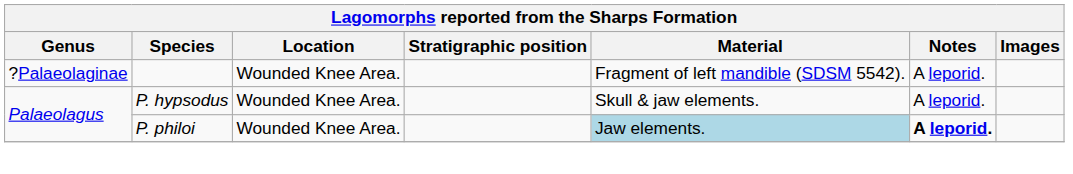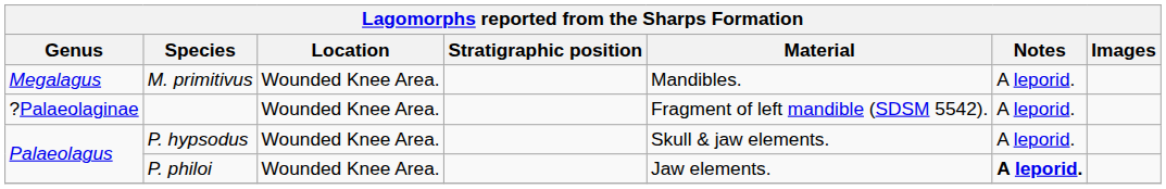 <table class="wikitable" align="center">
 <tr>
 <th colspan="7" align="center"><strong><a href='#'>Lagomorphs</a> reported from the Sharps Formation</strong></th>
 </tr>
 <tr>
 <th>Genus</th>
 <th>Species</th>
 <th>Location</th>
 <th><strong>Stratigraphic position</strong></th>
 <th><strong>Material</strong></th>
 <th>Notes</th>
 <th>Images</th>
+</tr>
+<tr>
+<td><em><a href='#'>Megalagus</a></em></td>
+<td><em>M. primitivus</em></td>
+<td>Wounded Knee Area.</td>
+<td></td>
+<td>Mandibles.</td>
+<td>A <a href='#'>leporid</a>.</td>
+<td></td>
 </tr>
 <tr>
 <td>?<a href='#'>Palaeolaginae</a></td>
 <td></td>
 <td>Wounded Knee Area.</td>
 <td></td>
 <td>Fragment of left <a href='#'>mandible</a> (<a href='#'>SDSM</a> 5542).</td>
 <td>A <a href='#'>leporid</a>.</td>
 <td></td>
 </tr>
 <tr>
 <td rowspan=2><em><a href='#'>Palaeolagus</a></em></td>
 <td><em>P. hypsodus</em></td>
 <td>Wounded Knee Area.</td>
 <td></td>
 <td>Skull & jaw elements.</td>
 <td>A <a href='#'>leporid</a>.</td>
 <td></td>
 </tr>
 <tr>
 <td><em>P. philoi</em></td>
 <td>Wounded Knee Area.</td>
 <td></td>
-<td style="background: lightblue;">Jaw elements.</td>
+<td>Jaw elements.</td>
 <td><strong>A <a href='#'>leporid</a>.</strong></td>
 <td></td>
 </tr>
 <tr>
 </tr>
 </table>
